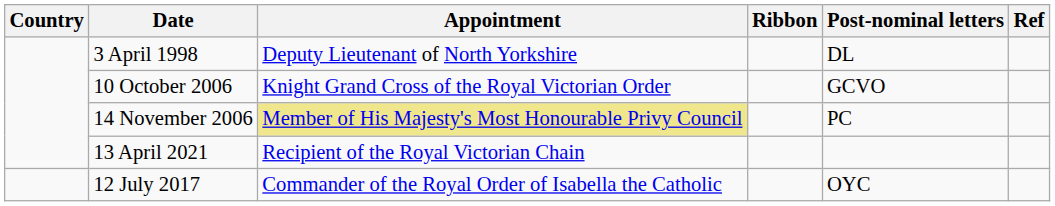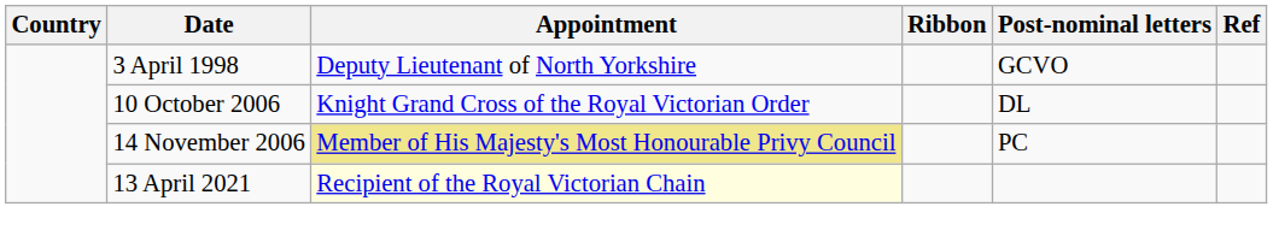 <table class="wikitable sortable">
 <tr>
 <th>Country</th>
 <th>Date</th>
 <th>Appointment</th>
 <th>Ribbon</th>
 <th>Post-nominal letters</th>
 <th>Ref</th>
 </tr>
 <tr>
 <td rowspan="4"></td>
 <td>3 April 1998</td>
 <td><a href='#'>Deputy Lieutenant</a> of <a href='#'>North Yorkshire</a></td>
 <td></td>
-<td>DL</td>
+<td>GCVO</td>
 <td></td>
 </tr>
 <tr>
 <td>10 October 2006</td>
 <td><a href='#'>Knight Grand Cross of the Royal Victorian Order</a></td>
 <td></td>
-<td>GCVO</td>
+<td>DL</td>
 <td></td>
 </tr>
 <tr>
 <td>14 November 2006</td>
 <td style="background: khaki;"><a href='#'>Member of His Majesty's Most Honourable Privy Council</a></td>
 <td></td>
 <td>PC</td>
 <td></td>
 </tr>
 <tr>
 <td>13 April 2021</td>
-<td><a href='#'>Recipient of the Royal Victorian Chain</a></td>
+<td style="background: lightyellow;"><a href='#'>Recipient of the Royal Victorian Chain</a></td>
 <td></td>
 <td></td>
 <td></td>
 </tr>
-<tr>
-<td></td>
-<td>12 July 2017</td>
-<td><a href='#'>Commander of the Royal Order of Isabella the Catholic</a></td>
-<td></td>
-<td>OYC</td>
-<td></td>
-</tr>
 </table>
